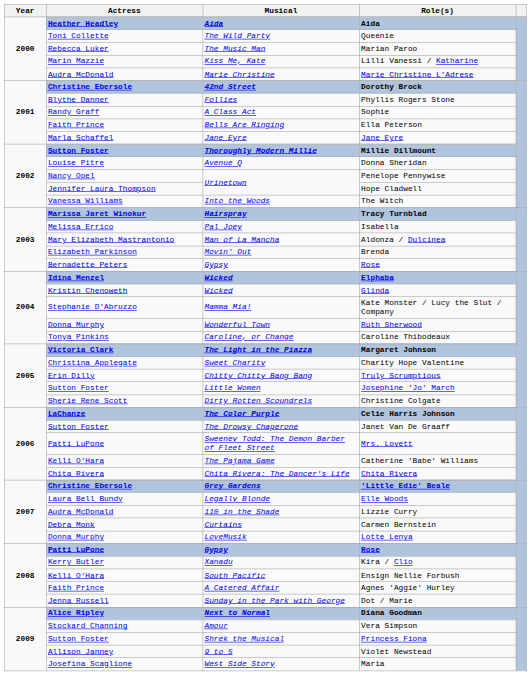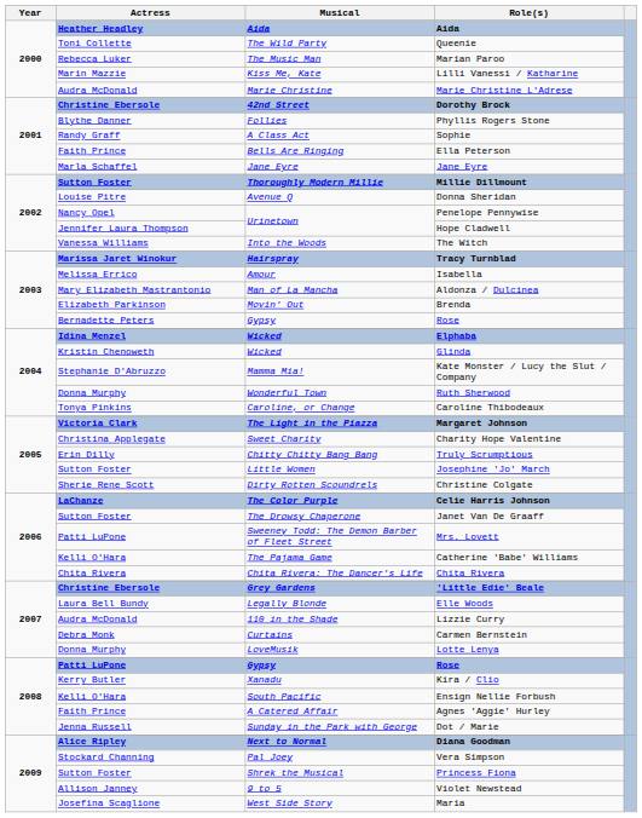 <table class="wikitable sortable">
 <tr>
 <th scope="col" style="width:8%;">Year</th>
 <th scope="col" style="width:30%;">Actress</th>
 <th scope="col" style="width:30%;">Musical</th>
 <th scope="col" style="width:30%;">Role(s)</th>
 <th scope="col" style="width:2%;" class="unsortable"></th>
 </tr>
 <tr>
 <td rowspan="6" align="center"><strong>2000</strong> <br> </td>
 </tr>
 <tr style="background:#B0C4DE">
 <td><strong><a href='#'>Heather Headley</a></strong></td>
 <td><strong><em><a href='#'>Aida</a></em></strong></td>
 <td><strong>Aida</strong></td>
 <td rowspan="6" align="center"></td>
 </tr>
 <tr>
 <td><a href='#'>Toni Collette</a></td>
 <td><em><a href='#'>The Wild Party</a></em></td>
 <td>Queenie</td>
 </tr>
 <tr>
 <td><a href='#'>Rebecca Luker</a></td>
 <td><em><a href='#'>The Music Man</a></em></td>
 <td>Marian Paroo</td>
 </tr>
 <tr>
 <td><a href='#'>Marin Mazzie</a></td>
 <td><em><a href='#'>Kiss Me, Kate</a></em></td>
 <td>Lilli Vanessi / <a href='#'>Katharine</a></td>
 </tr>
 <tr>
 <td><a href='#'>Audra McDonald</a></td>
 <td><em><a href='#'>Marie Christine</a></em></td>
 <td><a href='#'>Marie Christine L'Adrese</a></td>
 </tr>
 <tr>
 <td rowspan="6" align="center"><strong>2001</strong> <br> </td>
 </tr>
 <tr style="background:#B0C4DE">
 <td><strong><a href='#'>Christine Ebersole</a></strong></td>
 <td><strong><em><a href='#'>42nd Street</a></em></strong></td>
 <td><strong>Dorothy Brock</strong></td>
 <td rowspan="6" align="center"></td>
 </tr>
 <tr>
 <td><a href='#'>Blythe Danner</a></td>
 <td><em><a href='#'>Follies</a></em></td>
 <td>Phyllis Rogers Stone</td>
 </tr>
 <tr>
 <td><a href='#'>Randy Graff</a></td>
 <td><em><a href='#'>A Class Act</a></em></td>
 <td>Sophie</td>
 </tr>
 <tr>
 <td><a href='#'>Faith Prince</a></td>
 <td><em><a href='#'>Bells Are Ringing</a></em></td>
 <td>Ella Peterson</td>
 </tr>
 <tr>
 <td><a href='#'>Marla Schaffel</a></td>
 <td><em><a href='#'>Jane Eyre</a></em></td>
 <td><a href='#'>Jane Eyre</a></td>
 </tr>
 <tr>
 <td rowspan="6" align="center"><strong>2002</strong> <br> </td>
 </tr>
 <tr style="background:#B0C4DE">
 <td><strong><a href='#'>Sutton Foster</a></strong></td>
 <td><strong><em><a href='#'>Thoroughly Modern Millie</a></em></strong></td>
 <td><strong>Millie Dillmount</strong></td>
 <td rowspan="6" align="center"></td>
 </tr>
 <tr>
 <td><a href='#'>Louise Pitre</a></td>
 <td><em><a href='#'>Avenue Q</a></em></td>
 <td>Donna Sheridan</td>
 </tr>
 <tr>
 <td><a href='#'>Nancy Opel</a></td>
 <td rowspan="2"><em><a href='#'>Urinetown</a></em></td>
 <td>Penelope Pennywise</td>
 </tr>
 <tr>
 <td><a href='#'>Jennifer Laura Thompson</a></td>
 <td>Hope Cladwell</td>
 </tr>
 <tr>
 <td><a href='#'>Vanessa Williams</a></td>
 <td><em><a href='#'>Into the Woods</a></em></td>
 <td>The Witch</td>
 </tr>
 <tr>
 <td rowspan="6" align="center"><strong>2003</strong> <br> </td>
 </tr>
 <tr style="background:#B0C4DE">
 <td><strong><a href='#'>Marissa Jaret Winokur</a></strong></td>
 <td><strong><em><a href='#'>Hairspray</a></em></strong></td>
 <td><strong>Tracy Turnblad</strong></td>
 <td rowspan="6" align="center"></td>
 </tr>
 <tr>
 <td><a href='#'>Melissa Errico</a></td>
-<td><em><a href='#'>Pal Joey</a></em></td>
+<td><em><a href='#'>Amour</a></em></td>
 <td>Isabella</td>
 </tr>
 <tr>
 <td><a href='#'>Mary Elizabeth Mastrantonio</a></td>
 <td><em><a href='#'>Man of La Mancha</a></em></td>
 <td>Aldonza / <a href='#'>Dulcinea</a></td>
 </tr>
 <tr>
 <td><a href='#'>Elizabeth Parkinson</a></td>
 <td><em><a href='#'>Movin' Out</a></em></td>
 <td>Brenda</td>
 </tr>
 <tr>
 <td><a href='#'>Bernadette Peters</a></td>
 <td><em><a href='#'>Gypsy</a></em></td>
 <td><a href='#'>Rose</a></td>
 </tr>
 <tr>
 <td rowspan="6" align="center"><strong>2004</strong> <br> </td>
 </tr>
 <tr style="background:#B0C4DE">
 <td><strong><a href='#'>Idina Menzel</a></strong></td>
 <td><strong><em><a href='#'>Wicked</a></em></strong></td>
 <td><strong><a href='#'>Elphaba</a></strong></td>
 <td rowspan="6" align="center"></td>
 </tr>
 <tr>
 <td><a href='#'>Kristin Chenoweth</a></td>
 <td><em><a href='#'>Wicked</a></em></td>
 <td><a href='#'>Glinda</a></td>
 </tr>
 <tr>
 <td><a href='#'>Stephanie D'Abruzzo</a></td>
 <td><em><a href='#'>Mamma Mia!</a></em></td>
 <td>Kate Monster / Lucy the Slut / Company</td>
 </tr>
 <tr>
 <td><a href='#'>Donna Murphy</a></td>
 <td><em><a href='#'>Wonderful Town</a></em></td>
 <td><a href='#'>Ruth Sherwood</a></td>
 </tr>
 <tr>
 <td><a href='#'>Tonya Pinkins</a></td>
 <td><em><a href='#'>Caroline, or Change</a></em></td>
 <td>Caroline Thibodeaux</td>
 </tr>
 <tr>
 <td rowspan="6" align="center"><strong>2005</strong> <br> </td>
 </tr>
 <tr style="background:#B0C4DE">
 <td><strong><a href='#'>Victoria Clark</a></strong></td>
 <td><strong><em><a href='#'>The Light in the Piazza</a></em></strong></td>
 <td><strong>Margaret Johnson</strong></td>
 <td rowspan="6" align="center"></td>
 </tr>
 <tr>
 <td><a href='#'>Christina Applegate</a></td>
 <td><em><a href='#'>Sweet Charity</a></em></td>
 <td>Charity Hope Valentine</td>
 </tr>
 <tr>
 <td><a href='#'>Erin Dilly</a></td>
 <td><em><a href='#'>Chitty Chitty Bang Bang</a></em></td>
 <td><a href='#'>Truly Scrumptious</a></td>
 </tr>
 <tr>
 <td><a href='#'>Sutton Foster</a></td>
 <td><em><a href='#'>Little Women</a></em></td>
 <td><a href='#'>Josephine 'Jo' March</a></td>
 </tr>
 <tr>
 <td><a href='#'>Sherie Rene Scott</a></td>
 <td><em><a href='#'>Dirty Rotten Scoundrels</a></em></td>
 <td>Christine Colgate</td>
 </tr>
 <tr>
 <td rowspan="6" align="center"><strong>2006</strong> <br> </td>
 </tr>
 <tr style="background:#B0C4DE">
 <td><strong><a href='#'>LaChanze</a></strong></td>
 <td><strong><em><a href='#'>The Color Purple</a></em></strong></td>
 <td><strong>Celie Harris Johnson</strong></td>
 <td rowspan="6" align="center"></td>
 </tr>
 <tr>
 <td><a href='#'>Sutton Foster</a></td>
 <td><em><a href='#'>The Drowsy Chaperone</a></em></td>
 <td>Janet Van De Graaff</td>
 </tr>
 <tr>
 <td><a href='#'>Patti LuPone</a></td>
 <td><em><a href='#'>Sweeney Todd: The Demon Barber of Fleet Street</a></em></td>
 <td><a href='#'>Mrs. Lovett</a></td>
 </tr>
 <tr>
 <td><a href='#'>Kelli O'Hara</a></td>
 <td><em><a href='#'>The Pajama Game</a></em></td>
 <td>Catherine 'Babe' Williams</td>
 </tr>
 <tr>
 <td><a href='#'>Chita Rivera</a></td>
 <td><em><a href='#'>Chita Rivera: The Dancer's Life</a></em></td>
 <td><a href='#'>Chita Rivera</a></td>
 </tr>
 <tr>
 <td rowspan="6" align="center"><strong>2007</strong> <br> </td>
 </tr>
 <tr style="background:#B0C4DE">
 <td><strong><a href='#'>Christine Ebersole</a></strong></td>
 <td><strong><em><a href='#'>Grey Gardens</a></em></strong></td>
 <td><strong><a href='#'>'Little Edie' Beale</a></strong></td>
 <td rowspan="6" align="center"></td>
 </tr>
 <tr>
 <td><a href='#'>Laura Bell Bundy</a></td>
 <td><em><a href='#'>Legally Blonde</a></em></td>
 <td><a href='#'>Elle Woods</a></td>
 </tr>
 <tr>
 <td><a href='#'>Audra McDonald</a></td>
 <td><em><a href='#'>110 in the Shade</a></em></td>
 <td>Lizzie Curry</td>
 </tr>
 <tr>
 <td><a href='#'>Debra Monk</a></td>
 <td><em><a href='#'>Curtains</a></em></td>
 <td>Carmen Bernstein</td>
 </tr>
 <tr>
 <td><a href='#'>Donna Murphy</a></td>
 <td><em><a href='#'>LoveMusik</a></em></td>
 <td><a href='#'>Lotte Lenya</a></td>
 </tr>
 <tr>
 <td rowspan="6" align="center"><strong>2008</strong> <br> </td>
 </tr>
 <tr style="background:#B0C4DE">
 <td><strong><a href='#'>Patti LuPone</a></strong></td>
 <td><strong><em><a href='#'>Gypsy</a></em></strong></td>
 <td><strong><a href='#'>Rose</a></strong></td>
 <td rowspan="6" align="center"></td>
 </tr>
 <tr>
 <td><a href='#'>Kerry Butler</a></td>
 <td><em><a href='#'>Xanadu</a></em></td>
 <td>Kira / <a href='#'>Clio</a></td>
 </tr>
 <tr>
 <td><a href='#'>Kelli O'Hara</a></td>
 <td><em><a href='#'>South Pacific</a></em></td>
 <td>Ensign Nellie Forbush</td>
 </tr>
 <tr>
 <td><a href='#'>Faith Prince</a></td>
 <td><em><a href='#'>A Catered Affair</a></em></td>
 <td>Agnes 'Aggie' Hurley</td>
 </tr>
 <tr>
 <td><a href='#'>Jenna Russell</a></td>
 <td><em><a href='#'>Sunday in the Park with George</a></em></td>
 <td>Dot / Marie</td>
 </tr>
 <tr>
 <td rowspan="6" align="center"><strong>2009</strong> <br> </td>
 </tr>
 <tr style="background:#B0C4DE">
 <td><strong><a href='#'>Alice Ripley</a></strong></td>
 <td><strong><em><a href='#'>Next to Normal</a></em></strong></td>
 <td><strong>Diana Goodman</strong></td>
 <td rowspan="6" align="center"></td>
 </tr>
 <tr>
 <td><a href='#'>Stockard Channing</a></td>
-<td><em><a href='#'>Amour</a></em></td>
+<td><em><a href='#'>Pal Joey</a></em></td>
 <td>Vera Simpson</td>
 </tr>
 <tr>
 <td><a href='#'>Sutton Foster</a></td>
 <td><em><a href='#'>Shrek the Musical</a></em></td>
 <td><a href='#'>Princess Fiona</a></td>
 </tr>
 <tr>
 <td><a href='#'>Allison Janney</a></td>
 <td><em><a href='#'>9 to 5</a></em></td>
 <td>Violet Newstead</td>
 </tr>
 <tr>
 <td><a href='#'>Josefina Scaglione</a></td>
 <td><em><a href='#'>West Side Story</a></em></td>
 <td>Maria</td>
 </tr>
 </table>
